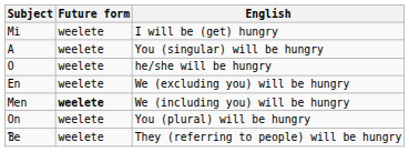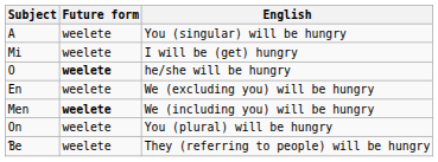 <table class="wikitable sortable">
 <tr>
 <th>Subject</th>
 <th>Future form</th>
 <th>English</th>
 </tr>
 <tr>
+<td>A</td>
+<td>weelete</td>
+<td>You (singular) will be hungry</td>
+</tr>
+<tr>
 <td>Mi</td>
 <td>weelete</td>
 <td>I will be (get) hungry</td>
 </tr>
 <tr>
-<td>A</td>
-<td>weelete</td>
-<td>You (singular) will be hungry</td>
-</tr>
-<tr>
 <td>O</td>
-<td>weelete</td>
+<td><strong>weelete</strong></td>
 <td>he/she will be hungry</td>
 </tr>
 <tr>
 <td>En</td>
 <td>weelete</td>
 <td>We (excluding you) will be hungry</td>
 </tr>
 <tr>
 <td>Men</td>
 <td><strong>weelete</strong></td>
 <td>We (including you) will be hungry</td>
 </tr>
 <tr>
 <td>On</td>
 <td>weelete</td>
 <td>You (plural) will be hungry</td>
 </tr>
 <tr>
 <td>Ɓe</td>
 <td>weelete</td>
 <td>They (referring to people) will be hungry</td>
 </tr>
 </table>
